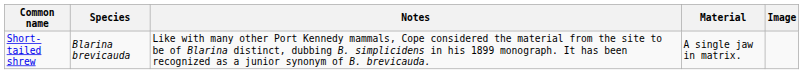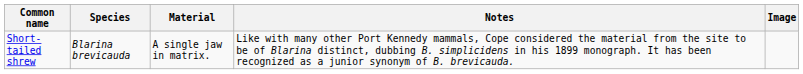 <table class="wikitable" align="center" width="85%">
 <tr>
 <th>Common name</th>
 <th>Species</th>
+<th>Material</th>
 <th>Notes</th>
-<th>Material</th>
 <th>Image</th>
 </tr>
 <tr>
 <td><a href='#'>Short-tailed shrew</a></td>
 <td><em>Blarina brevicauda</em></td>
+<td>A single jaw in matrix.</td>
 <td>Like with many other Port Kennedy mammals, Cope considered the material from the site to be of <em>Blarina</em> distinct, dubbing <em>B. simplicidens</em> in his 1899 monograph. It has been recognized as a junior synonym of <em>B. brevicauda.</em></td>
-<td>A single jaw in matrix.</td>
 <td></td>
 </tr>
 </table>
